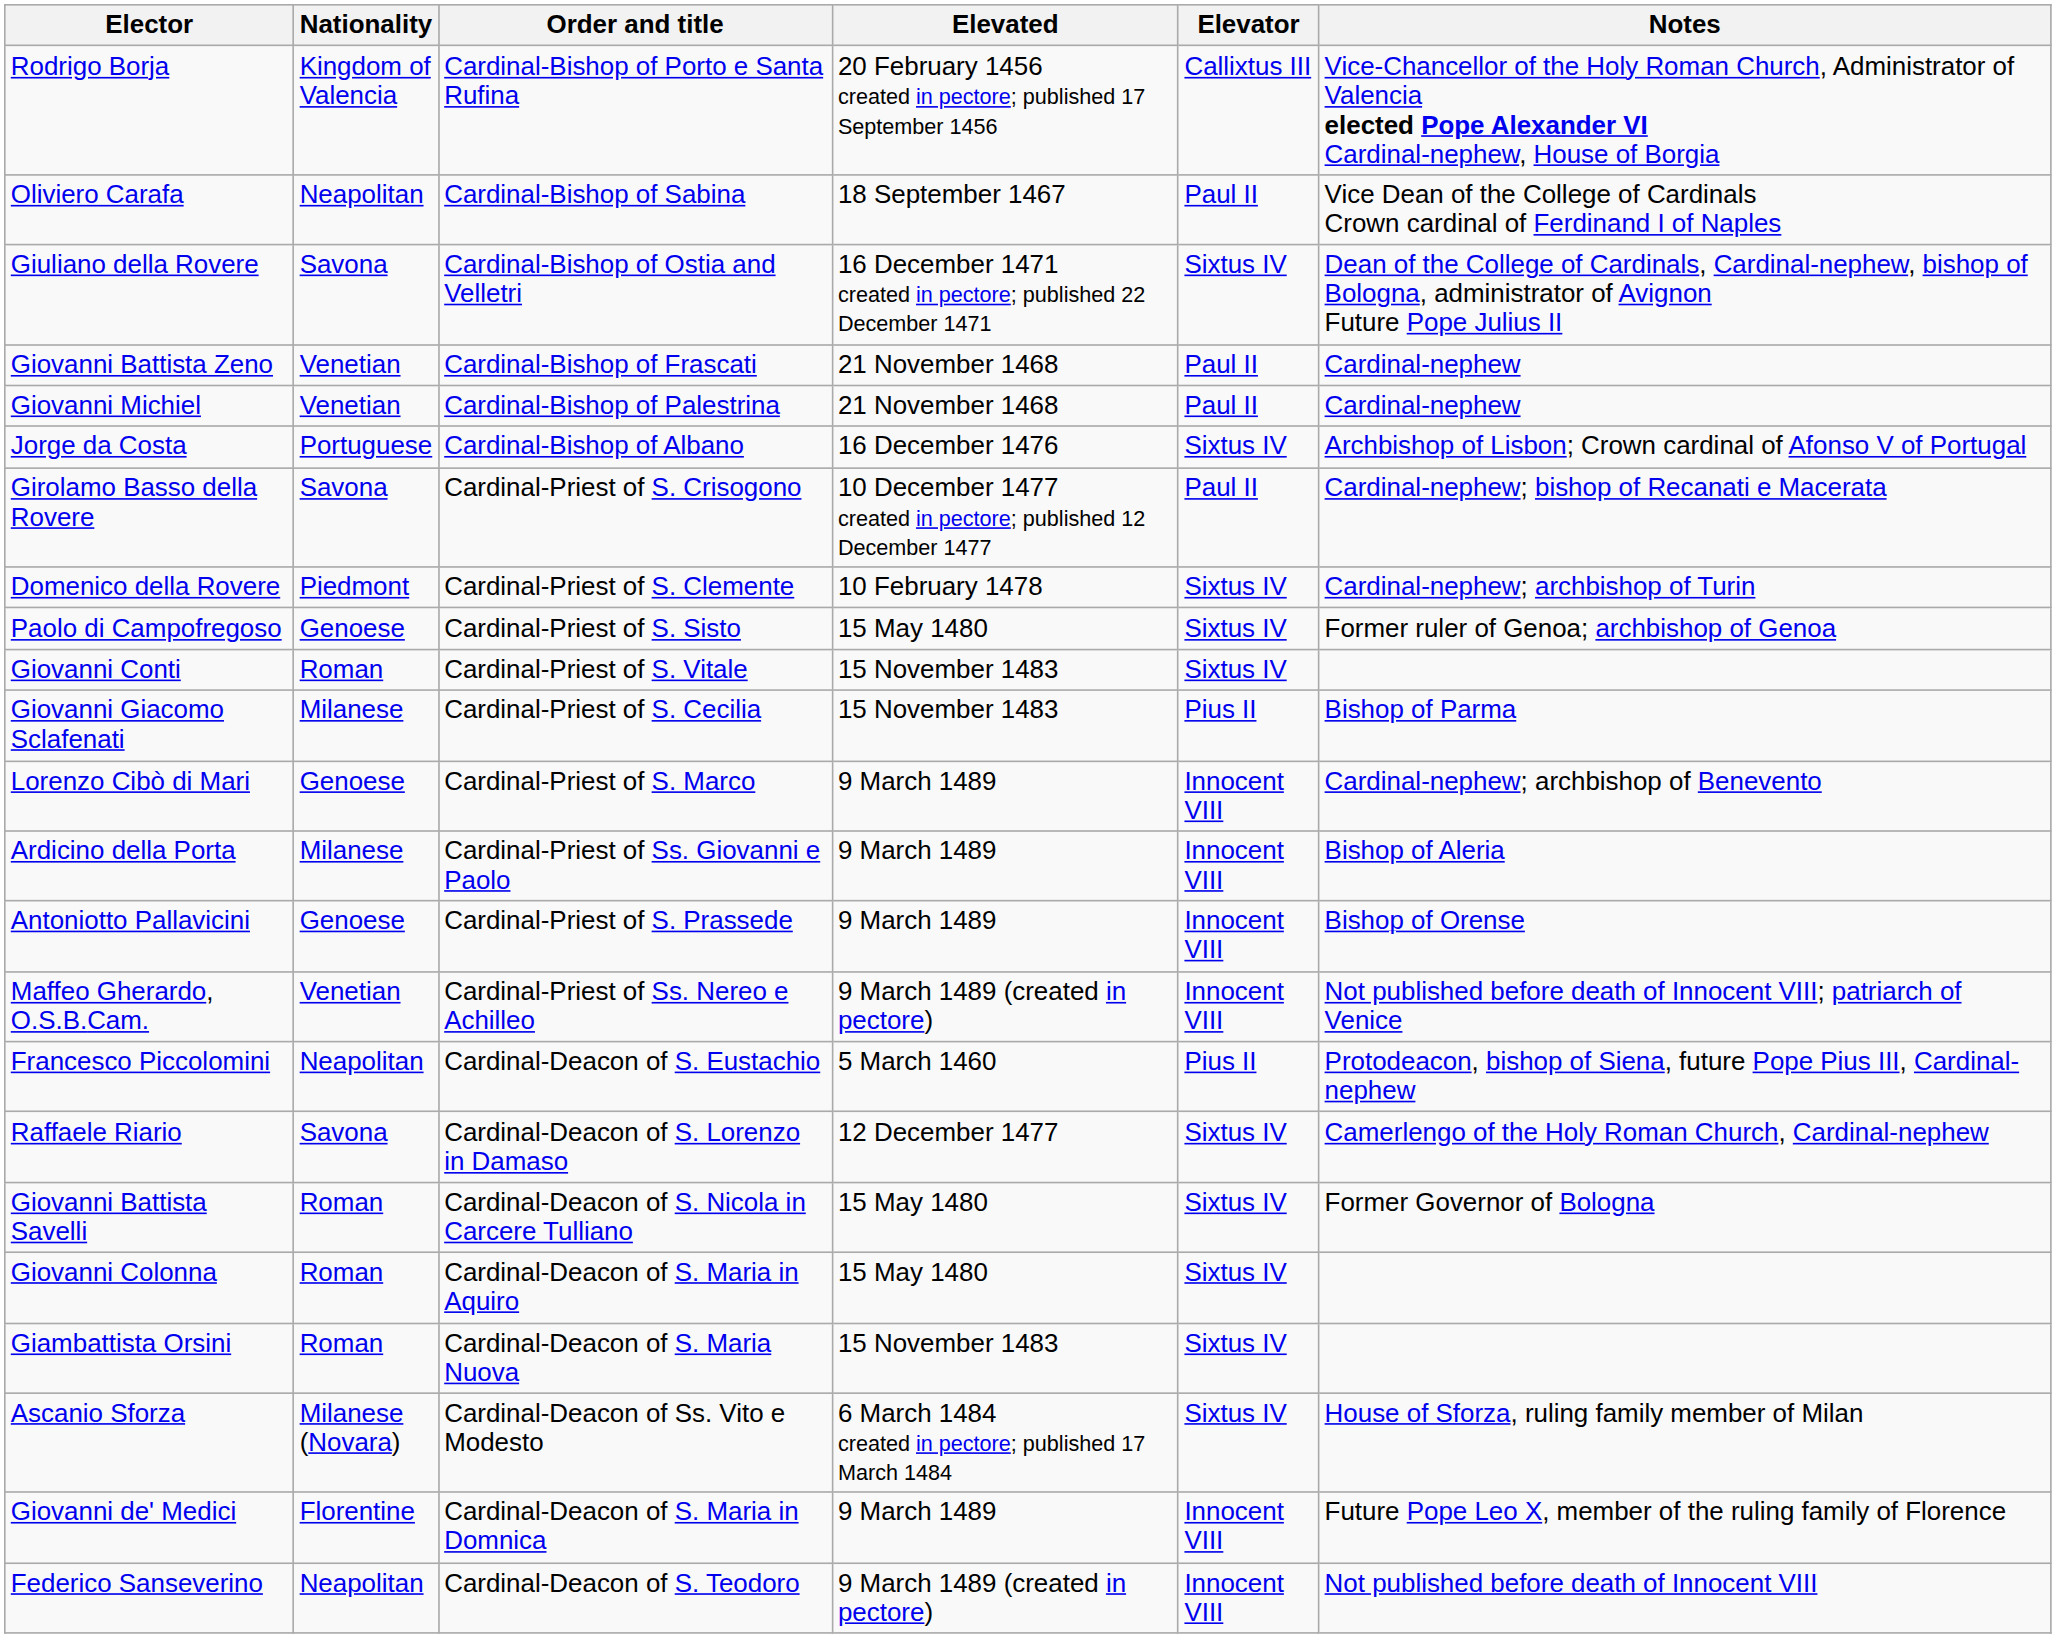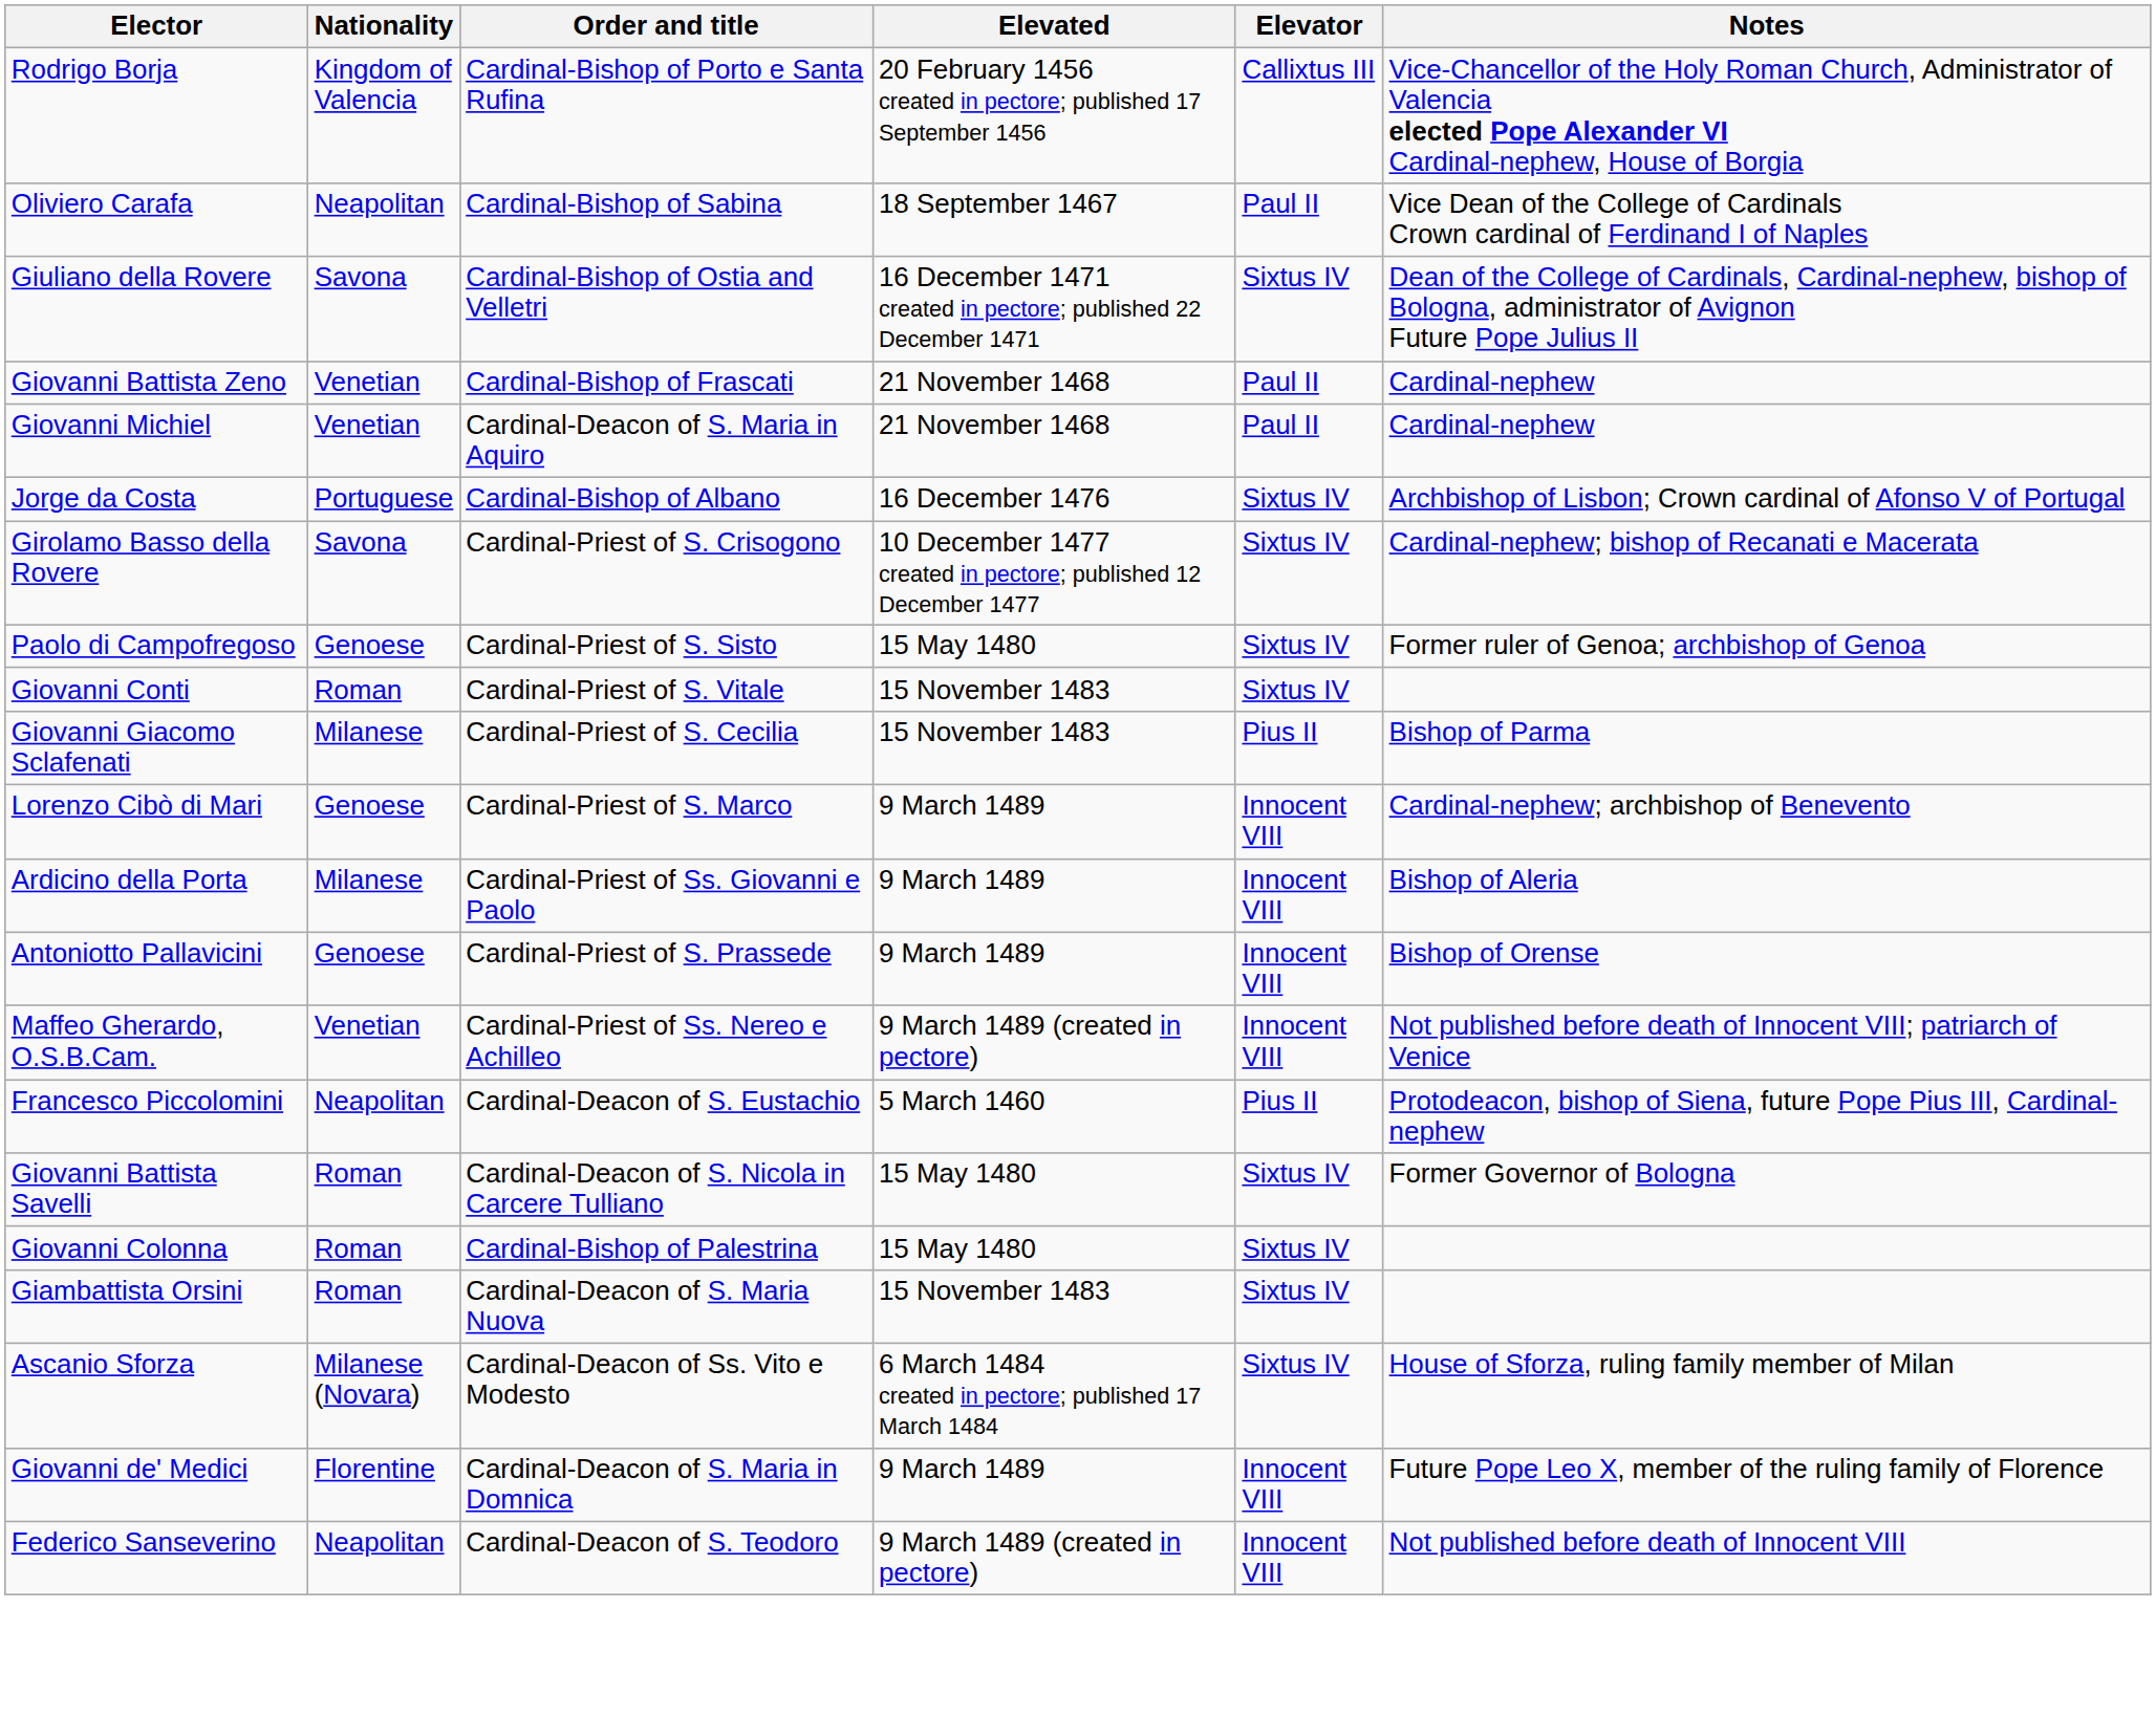 <table class="wikitable sortable" style="width:100%">
 <tr>
 <th style="width:*;" scope=col>Elector</th>
 <th style="width:5%;" scope=col>Nationality</th>
 <th style="width:*;" scope=col>Order and title</th>
 <th style="width:*;" data-sort-type="date" scope=col>Elevated</th>
 <th style="width:*;" scope=col>Elevator</th>
 <th style="width:*;" class=unsortable scope=col>Notes</th>
 </tr>
 <tr valign="top">
 <td><a href='#'>Rodrigo Borja</a></td>
 <td><a href='#'>Kingdom of Valencia</a></td>
 <td><a href='#'>Cardinal-Bishop of Porto e Santa Rufina</a></td>
 <td>20 February 1456<br><small>created <a href='#'>in pectore</a>; published 17 September 1456</small></td>
 <td><a href='#'>Callixtus III</a></td>
 <td><a href='#'>Vice-Chancellor of the Holy Roman Church</a>, Administrator of <a href='#'>Valencia</a><br><strong>elected <a href='#'>Pope Alexander VI</a></strong><br><a href='#'>Cardinal-nephew</a>, <a href='#'>House of Borgia</a></td>
 </tr>
 <tr valign="top">
 <td><a href='#'>Oliviero Carafa</a></td>
 <td><a href='#'>Neapolitan</a></td>
 <td><a href='#'>Cardinal-Bishop of Sabina</a></td>
 <td>18 September 1467</td>
 <td><a href='#'>Paul II</a></td>
 <td>Vice Dean of the College of Cardinals<br>Crown cardinal of <a href='#'>Ferdinand I of Naples</a></td>
 </tr>
 <tr valign="top">
 <td><a href='#'>Giuliano della Rovere</a></td>
 <td><a href='#'>Savona</a></td>
 <td><a href='#'>Cardinal-Bishop of Ostia and Velletri</a></td>
 <td>16 December 1471<br><small>created <a href='#'>in pectore</a>; published 22 December 1471</small></td>
 <td><a href='#'>Sixtus IV</a></td>
 <td><a href='#'>Dean of the College of Cardinals</a>, <a href='#'>Cardinal-nephew</a>, <a href='#'>bishop of Bologna</a>, administrator of <a href='#'>Avignon</a><br>Future <a href='#'>Pope Julius II</a></td>
 </tr>
 <tr valign="top">
 <td><a href='#'>Giovanni Battista Zeno</a></td>
 <td><a href='#'>Venetian</a></td>
 <td><a href='#'>Cardinal-Bishop of Frascati</a></td>
 <td>21 November 1468</td>
 <td><a href='#'>Paul II</a></td>
 <td><a href='#'>Cardinal-nephew</a></td>
 </tr>
 <tr valign="top">
 <td><a href='#'>Giovanni Michiel</a></td>
 <td><a href='#'>Venetian</a></td>
-<td><a href='#'>Cardinal-Bishop of Palestrina</a></td>
+<td>Cardinal-Deacon of <a href='#'>S. Maria in Aquiro</a></td>
 <td>21 November 1468</td>
 <td><a href='#'>Paul II</a></td>
 <td><a href='#'>Cardinal-nephew</a></td>
 </tr>
 <tr valign="top">
 <td><a href='#'>Jorge da Costa</a></td>
 <td><a href='#'>Portuguese</a></td>
 <td><a href='#'>Cardinal-Bishop of Albano</a></td>
 <td>16 December 1476</td>
 <td><a href='#'>Sixtus IV</a></td>
 <td><a href='#'>Archbishop of Lisbon</a>; Crown cardinal of <a href='#'>Afonso V of Portugal</a></td>
 </tr>
 <tr valign="top">
 <td><a href='#'>Girolamo Basso della Rovere</a></td>
 <td><a href='#'>Savona</a></td>
 <td>Cardinal-Priest of <a href='#'>S. Crisogono</a></td>
 <td>10 December 1477<br><small>created <a href='#'>in pectore</a>; published 12 December 1477</small></td>
-<td><a href='#'>Paul II</a></td>
+<td><a href='#'>Sixtus IV</a></td>
 <td><a href='#'>Cardinal-nephew</a>; <a href='#'>bishop of Recanati e Macerata</a></td>
-</tr>
-<tr valign="top">
-<td><a href='#'>Domenico della Rovere</a></td>
-<td><a href='#'>Piedmont</a></td>
-<td>Cardinal-Priest of <a href='#'>S. Clemente</a></td>
-<td>10 February 1478</td>
-<td><a href='#'>Sixtus IV</a></td>
-<td><a href='#'>Cardinal-nephew</a>; <a href='#'>archbishop of Turin</a></td>
 </tr>
 <tr valign="top">
 <td><a href='#'>Paolo di Campofregoso</a></td>
 <td><a href='#'>Genoese</a></td>
 <td>Cardinal-Priest of <a href='#'>S. Sisto</a></td>
 <td>15 May 1480</td>
 <td><a href='#'>Sixtus IV</a></td>
 <td>Former ruler of Genoa; <a href='#'>archbishop of Genoa</a></td>
 </tr>
 <tr valign="top">
 <td><a href='#'>Giovanni Conti</a></td>
 <td><a href='#'>Roman</a></td>
 <td>Cardinal-Priest of <a href='#'>S. Vitale</a></td>
 <td>15 November 1483</td>
 <td><a href='#'>Sixtus IV</a></td>
 <td></td>
 </tr>
 <tr valign="top">
 <td><a href='#'>Giovanni Giacomo Sclafenati</a></td>
 <td><a href='#'>Milanese</a></td>
 <td>Cardinal-Priest of <a href='#'>S. Cecilia</a></td>
 <td>15 November 1483</td>
 <td><a href='#'>Pius II</a></td>
 <td><a href='#'>Bishop of Parma</a></td>
 </tr>
 <tr valign="top">
 <td><a href='#'>Lorenzo Cibò di Mari</a></td>
 <td><a href='#'>Genoese</a></td>
 <td>Cardinal-Priest of <a href='#'>S. Marco</a></td>
 <td>9 March 1489</td>
 <td><a href='#'>Innocent VIII</a></td>
 <td><a href='#'>Cardinal-nephew</a>; archbishop of <a href='#'>Benevento</a></td>
 </tr>
 <tr valign="top">
 <td><a href='#'>Ardicino della Porta</a></td>
 <td><a href='#'>Milanese</a></td>
 <td>Cardinal-Priest of <a href='#'>Ss. Giovanni e Paolo</a></td>
 <td>9 March 1489</td>
 <td><a href='#'>Innocent VIII</a></td>
 <td><a href='#'>Bishop of Aleria</a></td>
 </tr>
 <tr valign="top">
 <td><a href='#'>Antoniotto Pallavicini</a></td>
 <td><a href='#'>Genoese</a></td>
 <td>Cardinal-Priest of <a href='#'>S. Prassede</a></td>
 <td>9 March 1489</td>
 <td><a href='#'>Innocent VIII</a></td>
 <td><a href='#'>Bishop of Orense</a></td>
 </tr>
 <tr valign="top">
 <td><a href='#'>Maffeo Gherardo</a>, <a href='#'>O.S.B.</a><a href='#'>Cam.</a></td>
 <td><a href='#'>Venetian</a></td>
 <td>Cardinal-Priest of <a href='#'>Ss. Nereo e Achilleo</a></td>
 <td>9 March 1489 (created <a href='#'>in pectore</a>)</td>
 <td><a href='#'>Innocent VIII</a></td>
 <td><a href='#'>Not published before death of Innocent VIII</a>; <a href='#'>patriarch of Venice</a></td>
 </tr>
 <tr valign="top">
 <td><a href='#'>Francesco Piccolomini</a></td>
 <td><a href='#'>Neapolitan</a></td>
 <td>Cardinal-Deacon of <a href='#'>S. Eustachio</a></td>
 <td>5 March 1460</td>
 <td><a href='#'>Pius II</a></td>
 <td><a href='#'>Protodeacon</a>, <a href='#'>bishop of Siena</a>, future <a href='#'>Pope Pius III</a>, <a href='#'>Cardinal-nephew</a></td>
 </tr>
 <tr valign="top">
-<td><a href='#'>Raffaele Riario</a></td>
-<td><a href='#'>Savona</a></td>
-<td>Cardinal-Deacon of <a href='#'>S. Lorenzo in Damaso</a></td>
-<td>12 December 1477</td>
-<td><a href='#'>Sixtus IV</a></td>
-<td><a href='#'>Camerlengo of the Holy Roman Church</a>, <a href='#'>Cardinal-nephew</a></td>
-</tr>
-<tr valign="top">
 <td><a href='#'>Giovanni Battista Savelli</a></td>
 <td><a href='#'>Roman</a></td>
 <td>Cardinal-Deacon of <a href='#'>S. Nicola in Carcere Tulliano</a></td>
 <td>15 May 1480</td>
 <td><a href='#'>Sixtus IV</a></td>
 <td>Former Governor of <a href='#'>Bologna</a></td>
 </tr>
 <tr valign="top">
 <td><a href='#'>Giovanni Colonna</a></td>
 <td><a href='#'>Roman</a></td>
-<td>Cardinal-Deacon of <a href='#'>S. Maria in Aquiro</a></td>
+<td><a href='#'>Cardinal-Bishop of Palestrina</a></td>
 <td>15 May 1480</td>
 <td><a href='#'>Sixtus IV</a></td>
 <td></td>
 </tr>
 <tr valign="top">
 <td><a href='#'>Giambattista Orsini</a></td>
 <td><a href='#'>Roman</a></td>
 <td>Cardinal-Deacon of <a href='#'>S. Maria Nuova</a></td>
 <td>15 November 1483</td>
 <td><a href='#'>Sixtus IV</a></td>
 <td></td>
 </tr>
 <tr valign="top">
 <td><a href='#'>Ascanio Sforza</a></td>
 <td><a href='#'>Milanese</a> (<a href='#'>Novara</a>)</td>
 <td>Cardinal-Deacon of Ss. Vito e Modesto</td>
 <td>6 March 1484<br><small>created <a href='#'>in pectore</a>; published 17 March 1484</small></td>
 <td><a href='#'>Sixtus IV</a></td>
 <td><a href='#'>House of Sforza</a>, ruling family member of Milan</td>
 </tr>
 <tr valign="top">
 <td><a href='#'>Giovanni de' Medici</a></td>
 <td><a href='#'>Florentine</a></td>
 <td>Cardinal-Deacon of <a href='#'>S. Maria in Domnica</a></td>
 <td>9 March 1489</td>
 <td><a href='#'>Innocent VIII</a></td>
 <td>Future <a href='#'>Pope Leo X</a>, member of the ruling family of Florence</td>
 </tr>
 <tr valign="top">
 <td><a href='#'>Federico Sanseverino</a></td>
 <td><a href='#'>Neapolitan</a></td>
 <td>Cardinal-Deacon of <a href='#'>S. Teodoro</a></td>
 <td>9 March 1489 (created <a href='#'>in pectore</a>)</td>
 <td><a href='#'>Innocent VIII</a></td>
 <td><a href='#'>Not published before death of Innocent VIII</a></td>
 </tr>
 </table>
